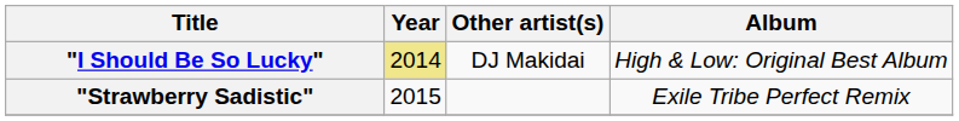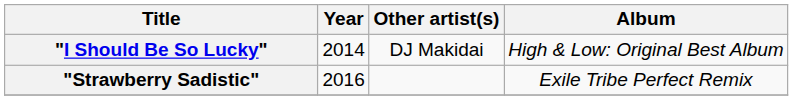 <table class="wikitable plainrowheaders" style="text-align:center;">
 <tr>
 <th scope="col" style="width:16em;">Title</th>
 <th scope="col">Year</th>
 <th scope="col">Other artist(s)</th>
 <th scope="col">Album</th>
 </tr>
 <tr>
 <th scope="row">"<a href='#'>I Should Be So Lucky</a>"</th>
-<td style="background: khaki;">2014</td>
+<td>2014</td>
 <td>DJ Makidai</td>
 <td><em>High & Low: Original Best Album</em></td>
 </tr>
 <tr>
 <th scope="row">"Strawberry Sadistic"</th>
-<td>2015</td>
+<td>2016</td>
 <td></td>
 <td><em>Exile Tribe Perfect Remix</em></td>
 </tr>
 <tr>
 </tr>
 </table>
